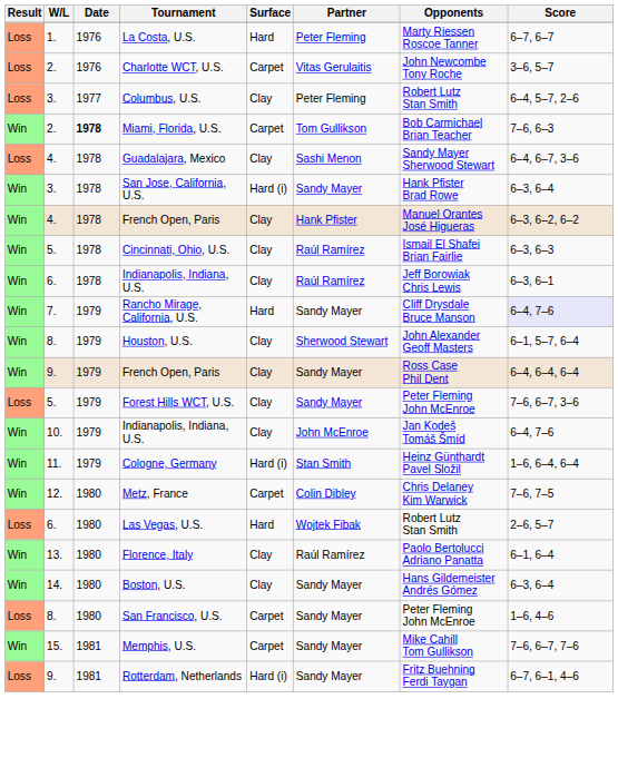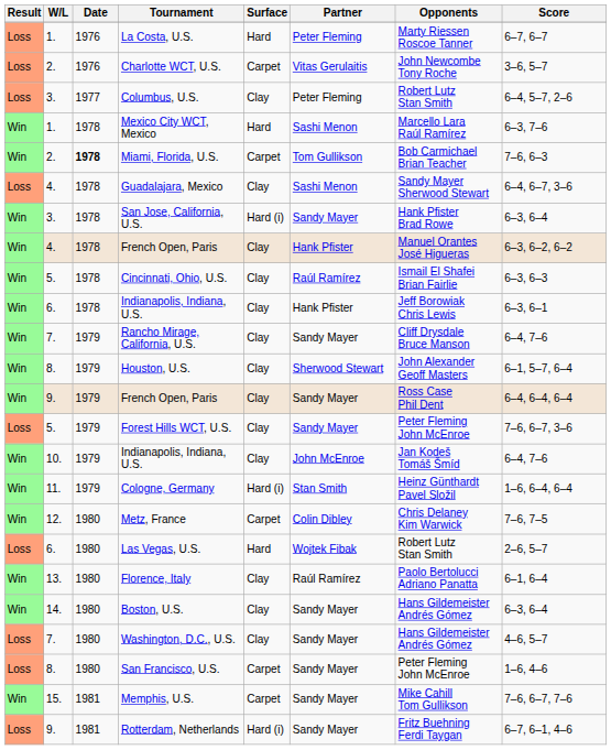 <table class="sortable wikitable">
 <tr>
 <th style="width:40px">Result</th>
 <th style="width:35px" class="unsortable">W/L</th>
 <th style="width:60px">Date</th>
 <th style="width:180px">Tournament</th>
 <th style="width:50px">Surface</th>
 <th style="width:150px">Partner</th>
 <th style="width:150px">Opponents</th>
 <th style="width:150px" class="unsortable">Score</th>
 </tr>
 <tr>
 </tr>
 <tr>
 <td style="background:#ffa07a;">Loss</td>
 <td>1.</td>
 <td>1976</td>
 <td><a href='#'>La Costa</a>, U.S.</td>
 <td>Hard</td>
 <td> <a href='#'>Peter Fleming</a></td>
 <td> <a href='#'>Marty Riessen</a> <br>  <a href='#'>Roscoe Tanner</a></td>
 <td>6–7, 6–7</td>
 </tr>
 <tr>
 <td style="background:#ffa07a;">Loss</td>
 <td>2.</td>
 <td>1976</td>
 <td><a href='#'>Charlotte WCT</a>, U.S.</td>
 <td>Carpet</td>
 <td> <a href='#'>Vitas Gerulaitis</a></td>
 <td> <a href='#'>John Newcombe</a> <br>  <a href='#'>Tony Roche</a></td>
 <td>3–6, 5–7</td>
 </tr>
 <tr>
 <td style="background:#ffa07a;">Loss</td>
 <td>3.</td>
 <td>1977</td>
 <td><a href='#'>Columbus</a>, U.S.</td>
 <td>Clay</td>
 <td> Peter Fleming</td>
 <td> <a href='#'>Robert Lutz</a> <br>  <a href='#'>Stan Smith</a></td>
 <td>6–4, 5–7, 2–6</td>
+</tr>
+<tr>
+<td style="background:#98fb98;">Win</td>
+<td>1.</td>
+<td>1978</td>
+<td><a href='#'>Mexico City WCT</a>, Mexico</td>
+<td>Hard</td>
+<td> <a href='#'>Sashi Menon</a></td>
+<td> <a href='#'>Marcello Lara</a> <br>  <a href='#'>Raúl Ramírez</a></td>
+<td>6–3, 7–6</td>
 </tr>
 <tr>
 <td style="background:#98fb98;">Win</td>
 <td>2.</td>
 <td><strong>1978</strong></td>
 <td><a href='#'>Miami, Florida</a>, U.S.</td>
 <td>Carpet</td>
 <td> <a href='#'>Tom Gullikson</a></td>
 <td> <a href='#'>Bob Carmichael</a> <br>  <a href='#'>Brian Teacher</a></td>
 <td>7–6, 6–3</td>
 </tr>
 <tr>
 <td style="background:#ffa07a;">Loss</td>
 <td>4.</td>
 <td>1978</td>
 <td><a href='#'>Guadalajara</a>, Mexico</td>
 <td>Clay</td>
 <td> <a href='#'>Sashi Menon</a></td>
 <td> <a href='#'>Sandy Mayer</a> <br>  <a href='#'>Sherwood Stewart</a></td>
 <td>6–4, 6–7, 3–6</td>
 </tr>
 <tr>
 <td style="background:#98fb98;">Win</td>
 <td>3.</td>
 <td>1978</td>
 <td><a href='#'>San Jose, California</a>, U.S.</td>
 <td>Hard (i)</td>
 <td> <a href='#'>Sandy Mayer</a></td>
 <td> <a href='#'>Hank Pfister</a> <br>  <a href='#'>Brad Rowe</a></td>
 <td>6–3, 6–4</td>
 </tr>
 <tr style="background:#f3e6d7;">
 <td style="background:#98fb98;">Win</td>
 <td>4.</td>
 <td>1978</td>
 <td>French Open, Paris</td>
 <td>Clay</td>
 <td> <a href='#'>Hank Pfister</a></td>
 <td> <a href='#'>Manuel Orantes</a> <br>  <a href='#'>José Higueras</a></td>
 <td>6–3, 6–2, 6–2</td>
 </tr>
 <tr>
 <td style="background:#98fb98;">Win</td>
 <td>5.</td>
 <td>1978</td>
 <td><a href='#'>Cincinnati, Ohio</a>, U.S.</td>
 <td>Clay</td>
 <td> <a href='#'>Raúl Ramírez</a></td>
 <td> <a href='#'>Ismail El Shafei</a> <br>  <a href='#'>Brian Fairlie</a></td>
 <td>6–3, 6–3</td>
 </tr>
 <tr>
 <td style="background:#98fb98;">Win</td>
 <td>6.</td>
 <td>1978</td>
 <td><a href='#'>Indianapolis, Indiana</a>, U.S.</td>
 <td>Clay</td>
-<td> <a href='#'>Raúl Ramírez</a></td>
+<td> Hank Pfister</td>
 <td> <a href='#'>Jeff Borowiak</a> <br>  <a href='#'>Chris Lewis</a></td>
 <td>6–3, 6–1</td>
 </tr>
 <tr>
 <td style="background:#98fb98;">Win</td>
 <td>7.</td>
 <td>1979</td>
 <td><a href='#'>Rancho Mirage, California</a>, U.S.</td>
-<td>Hard</td>
+<td>Clay</td>
 <td> Sandy Mayer</td>
 <td> <a href='#'>Cliff Drysdale</a> <br>  <a href='#'>Bruce Manson</a></td>
-<td style="background: lavender;">6–4, 7–6</td>
+<td>6–4, 7–6</td>
 </tr>
 <tr>
 <td style="background:#98fb98;">Win</td>
 <td>8.</td>
 <td>1979</td>
 <td><a href='#'>Houston</a>, U.S.</td>
 <td>Clay</td>
 <td> <a href='#'>Sherwood Stewart</a></td>
 <td> <a href='#'>John Alexander</a> <br>  <a href='#'>Geoff Masters</a></td>
 <td>6–1, 5–7, 6–4</td>
 </tr>
 <tr style="background:#f3e6d7;">
 <td style="background:#98fb98;">Win</td>
 <td>9.</td>
 <td>1979</td>
 <td>French Open, Paris</td>
 <td>Clay</td>
 <td> Sandy Mayer</td>
 <td> <a href='#'>Ross Case</a> <br>  <a href='#'>Phil Dent</a></td>
 <td>6–4, 6–4, 6–4</td>
 </tr>
 <tr>
 <td style="background:#ffa07a;">Loss</td>
 <td>5.</td>
 <td>1979</td>
 <td><a href='#'>Forest Hills WCT</a>, U.S.</td>
 <td>Clay</td>
 <td> <a href='#'>Sandy Mayer</a></td>
 <td> <a href='#'>Peter Fleming</a> <br>  <a href='#'>John McEnroe</a></td>
 <td>7–6, 6–7, 3–6</td>
 </tr>
 <tr>
 <td style="background:#98fb98;">Win</td>
 <td>10.</td>
 <td>1979</td>
 <td>Indianapolis, Indiana, U.S.</td>
 <td>Clay</td>
 <td> <a href='#'>John McEnroe</a></td>
 <td> <a href='#'>Jan Kodeš</a> <br>  <a href='#'>Tomáš Šmíd</a></td>
 <td>6–4, 7–6</td>
 </tr>
 <tr>
 <td style="background:#98fb98;">Win</td>
 <td>11.</td>
 <td>1979</td>
 <td><a href='#'>Cologne, Germany</a></td>
 <td>Hard (i)</td>
 <td> <a href='#'>Stan Smith</a></td>
 <td> <a href='#'>Heinz Günthardt</a> <br>  <a href='#'>Pavel Složil</a></td>
 <td>1–6, 6–4, 6–4</td>
 </tr>
 <tr>
 <td style="background:#98fb98;">Win</td>
 <td>12.</td>
 <td>1980</td>
 <td><a href='#'>Metz</a>, France</td>
 <td>Carpet</td>
 <td> <a href='#'>Colin Dibley</a></td>
 <td> <a href='#'>Chris Delaney</a> <br>  <a href='#'>Kim Warwick</a></td>
 <td>7–6, 7–5</td>
 </tr>
 <tr>
 <td style="background:#ffa07a;">Loss</td>
 <td>6.</td>
 <td>1980</td>
 <td><a href='#'>Las Vegas</a>, U.S.</td>
 <td>Hard</td>
 <td> <a href='#'>Wojtek Fibak</a></td>
 <td> Robert Lutz <br>  Stan Smith</td>
 <td>2–6, 5–7</td>
 </tr>
 <tr>
 <td style="background:#98fb98;">Win</td>
 <td>13.</td>
 <td>1980</td>
 <td><a href='#'>Florence, Italy</a></td>
 <td>Clay</td>
 <td> Raúl Ramírez</td>
 <td> <a href='#'>Paolo Bertolucci</a> <br>  <a href='#'>Adriano Panatta</a></td>
 <td>6–1, 6–4</td>
 </tr>
 <tr>
 <td style="background:#98fb98;">Win</td>
 <td>14.</td>
 <td>1980</td>
 <td><a href='#'>Boston</a>, U.S.</td>
 <td>Clay</td>
 <td> Sandy Mayer</td>
 <td> <a href='#'>Hans Gildemeister</a> <br>  <a href='#'>Andrés Gómez</a></td>
 <td>6–3, 6–4</td>
 </tr>
 <tr>
 <td style="background:#ffa07a;">Loss</td>
+<td>7.</td>
+<td>1980</td>
+<td><a href='#'>Washington, D.C.</a>, U.S.</td>
+<td>Clay</td>
+<td> Sandy Mayer</td>
+<td> <a href='#'>Hans Gildemeister</a> <br>  <a href='#'>Andrés Gómez</a></td>
+<td>4–6, 5–7</td>
+</tr>
+<tr>
+<td style="background:#ffa07a;">Loss</td>
 <td>8.</td>
 <td>1980</td>
 <td><a href='#'>San Francisco</a>, U.S.</td>
 <td>Carpet</td>
 <td> Sandy Mayer</td>
 <td> Peter Fleming <br>  John McEnroe</td>
 <td>1–6, 4–6</td>
 </tr>
 <tr>
 <td style="background:#98fb98;">Win</td>
 <td>15.</td>
 <td>1981</td>
 <td><a href='#'>Memphis</a>, U.S.</td>
 <td>Carpet</td>
 <td> Sandy Mayer</td>
 <td> <a href='#'>Mike Cahill</a> <br>  <a href='#'>Tom Gullikson</a></td>
 <td>7–6, 6–7, 7–6</td>
 </tr>
 <tr>
 <td style="background:#ffa07a;">Loss</td>
 <td>9.</td>
 <td>1981</td>
 <td><a href='#'>Rotterdam</a>, Netherlands</td>
 <td>Hard (i)</td>
 <td> Sandy Mayer</td>
 <td> <a href='#'>Fritz Buehning</a> <br>  <a href='#'>Ferdi Taygan</a></td>
 <td>6–7, 6–1, 4–6</td>
 </tr>
 </table>
